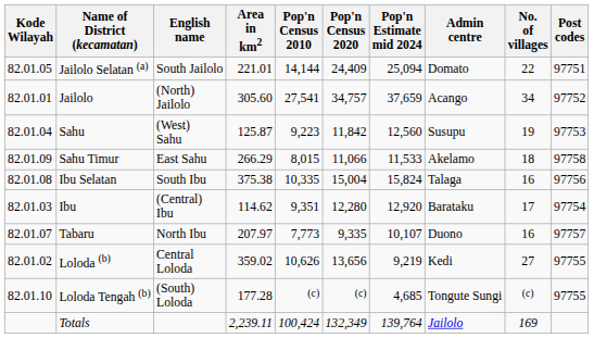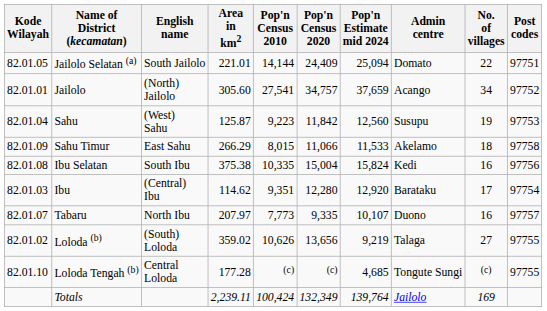 <table class="sortable wikitable">
 <tr>
 <th>Kode <br>Wilayah</th>
 <th>Name of<br>District<br>(<em>kecamatan</em>)</th>
 <th>English<br>name</th>
 <th>Area <br>in <br> km<sup>2</sup></th>
 <th>Pop'n<br>Census<br>2010</th>
 <th>Pop'n<br>Census<br>2020</th>
 <th>Pop'n<br>Estimate<br>mid 2024</th>
 <th>Admin <br> centre</th>
 <th>No. <br>of <br>villages</th>
 <th>Post <br>codes</th>
 </tr>
 <tr>
 <td>82.01.05</td>
 <td>Jailolo Selatan <sup>(a)</sup></td>
 <td>South Jailolo</td>
 <td align="right">221.01</td>
 <td align="right">14,144</td>
 <td align="right">24,409</td>
 <td align="right">25,094</td>
 <td>Domato</td>
 <td align="center">22</td>
 <td>97751</td>
 </tr>
 <tr>
 <td>82.01.01</td>
 <td>Jailolo</td>
 <td>(North)<br>Jailolo</td>
 <td align="right">305.60</td>
 <td align="right">27,541</td>
 <td align="right">34,757</td>
 <td align="right">37,659</td>
 <td>Acango</td>
 <td align="center">34</td>
 <td>97752</td>
 </tr>
 <tr>
 <td>82.01.04</td>
 <td>Sahu</td>
 <td>(West)<br>Sahu</td>
 <td align="right">125.87</td>
 <td align="right">9,223</td>
 <td align="right">11,842</td>
 <td align="right">12,560</td>
 <td>Susupu</td>
 <td align="center">19</td>
 <td>97753</td>
 </tr>
 <tr>
 <td>82.01.09</td>
 <td>Sahu Timur</td>
 <td>East Sahu</td>
 <td align="right">266.29</td>
 <td align="right">8,015</td>
 <td align="right">11,066</td>
 <td align="right">11,533</td>
 <td>Akelamo</td>
 <td align="center">18</td>
 <td>97758</td>
 </tr>
 <tr>
 <td>82.01.08</td>
 <td>Ibu Selatan</td>
 <td>South Ibu</td>
 <td align="right">375.38</td>
 <td align="right">10,335</td>
 <td align="right">15,004</td>
 <td align="right">15,824</td>
-<td>Talaga</td>
+<td>Kedi</td>
 <td align="center">16</td>
 <td>97756</td>
 </tr>
 <tr>
 <td>82.01.03</td>
 <td>Ibu</td>
 <td>(Central)<br>Ibu</td>
 <td align="right">114.62</td>
 <td align="right">9,351</td>
 <td align="right">12,280</td>
 <td align="right">12,920</td>
 <td>Barataku</td>
 <td align="center">17</td>
 <td>97754</td>
 </tr>
 <tr>
 <td>82.01.07</td>
 <td>Tabaru</td>
 <td>North Ibu</td>
 <td align="right">207.97</td>
 <td align="right">7,773</td>
 <td align="right">9,335</td>
 <td align="right">10,107</td>
 <td>Duono</td>
 <td align="center">16</td>
 <td>97757</td>
 </tr>
 <tr>
 <td>82.01.02</td>
 <td>Loloda <sup>(b)</sup></td>
-<td>Central<br>Loloda</td>
+<td>(South)<br>Loloda</td>
 <td align="right">359.02</td>
 <td align="right">10,626</td>
 <td align="right">13,656</td>
 <td align="right">9,219</td>
-<td>Kedi</td>
+<td>Talaga</td>
 <td align="center">27</td>
 <td>97755</td>
 </tr>
 <tr>
 <td>82.01.10</td>
 <td>Loloda Tengah <sup>(b)</sup></td>
-<td>(South)<br>Loloda</td>
+<td>Central<br>Loloda</td>
 <td align="right">177.28</td>
 <td align="right"><sup>(c)</sup></td>
 <td align="right"><sup>(c)</sup></td>
 <td align="right">4,685</td>
 <td>Tongute Sungi</td>
 <td align="center"><sup>(c)</sup></td>
 <td>97755</td>
 </tr>
 <tr>
 <td></td>
 <td><em>Totals</em></td>
 <td></td>
 <td align="right"><em>2,239.11</em></td>
 <td align="right"><em>100,424</em></td>
 <td align="right"><em>132,349</em></td>
 <td align="right"><em>139,764</em></td>
 <td><em><a href='#'>Jailolo</a></em></td>
 <td align="center"><em>169</em></td>
 <td></td>
 </tr>
 </table>
